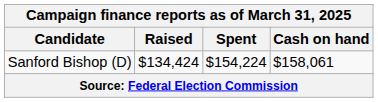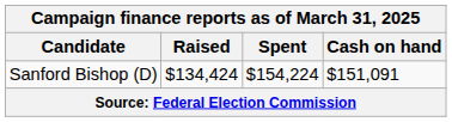 <table class="wikitable sortable">
 <tr>
 <th colspan=4>Campaign finance reports as of March 31, 2025</th>
 </tr>
 <tr style="text-align:center;">
 <th>Candidate</th>
 <th>Raised</th>
 <th>Spent</th>
 <th>Cash on hand</th>
 </tr>
 <tr>
 <td>Sanford Bishop (D)</td>
 <td>$134,424</td>
 <td>$154,224</td>
-<td>$158,061</td>
+<td>$151,091</td>
 </tr>
 <tr>
 <th colspan="4"><small>Source: <a href='#'>Federal Election Commission</a></small></th>
 </tr>
 </table>
